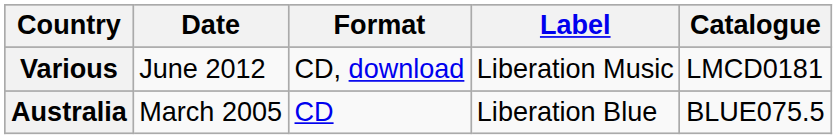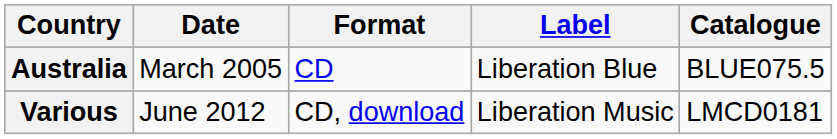 <table class="wikitable plainrowheaders">
 <tr>
 <th scope="col">Country</th>
 <th scope="col">Date</th>
 <th scope="col">Format</th>
 <th scope="col"><a href='#'>Label</a></th>
 <th scope="col">Catalogue</th>
 </tr>
 <tr>
+<th scope="row">Australia</th>
+<td>March 2005</td>
+<td><a href='#'>CD</a></td>
+<td>Liberation Blue</td>
+<td>BLUE075.5</td>
+</tr>
+<tr>
 <th scope="row">Various</th>
 <td>June 2012</td>
 <td>CD, <a href='#'>download</a></td>
 <td>Liberation Music</td>
 <td>LMCD0181</td>
 </tr>
-<tr>
-<th scope="row">Australia</th>
-<td>March 2005</td>
-<td><a href='#'>CD</a></td>
-<td>Liberation Blue</td>
-<td>BLUE075.5</td>
-</tr>
 </table>
